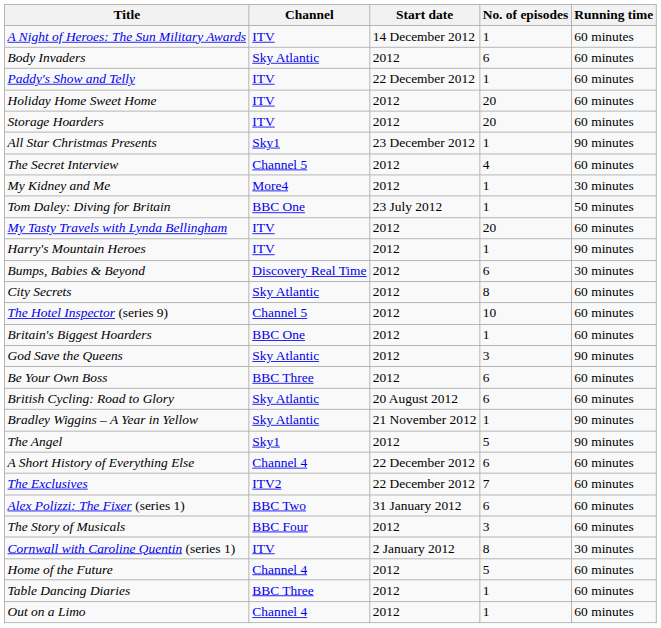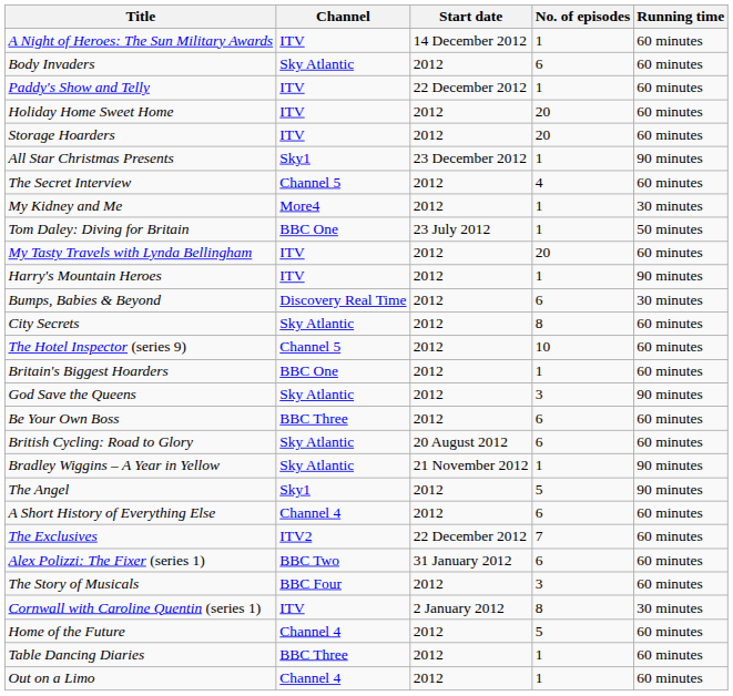 <table class="wikitable">
 <tr>
 <th>Title</th>
 <th>Channel</th>
 <th>Start date</th>
 <th>No. of episodes</th>
 <th>Running time</th>
 </tr>
 <tr>
 <td><em><a href='#'>A Night of Heroes: The Sun Military Awards</a></em></td>
 <td><a href='#'>ITV</a></td>
 <td>14 December 2012</td>
 <td>1</td>
 <td>60 minutes</td>
 </tr>
 <tr>
 <td><em>Body Invaders</em></td>
 <td><a href='#'>Sky Atlantic</a></td>
 <td>2012</td>
 <td>6</td>
 <td>60 minutes</td>
 </tr>
 <tr>
 <td><em><a href='#'>Paddy's Show and Telly</a></em></td>
 <td><a href='#'>ITV</a></td>
 <td>22 December 2012</td>
 <td>1</td>
 <td>60 minutes</td>
 </tr>
 <tr>
 <td><em>Holiday Home Sweet Home</em></td>
 <td><a href='#'>ITV</a></td>
 <td>2012</td>
 <td>20</td>
 <td>60 minutes</td>
 </tr>
 <tr>
 <td><em>Storage Hoarders</em></td>
 <td><a href='#'>ITV</a></td>
 <td>2012</td>
 <td>20</td>
 <td>60 minutes</td>
 </tr>
 <tr>
 <td><em>All Star Christmas Presents</em></td>
 <td><a href='#'>Sky1</a></td>
 <td>23 December 2012</td>
 <td>1</td>
 <td>90 minutes</td>
 </tr>
 <tr>
 <td><em>The Secret Interview</em></td>
 <td><a href='#'>Channel 5</a></td>
 <td>2012</td>
 <td>4</td>
 <td>60 minutes</td>
 </tr>
 <tr>
 <td><em>My Kidney and Me</em></td>
 <td><a href='#'>More4</a></td>
 <td>2012</td>
 <td>1</td>
 <td>30 minutes</td>
 </tr>
 <tr>
 <td><em>Tom Daley: Diving for Britain</em></td>
 <td><a href='#'>BBC One</a></td>
 <td>23 July 2012</td>
 <td>1</td>
 <td>50 minutes</td>
 </tr>
 <tr>
 <td><em><a href='#'>My Tasty Travels with Lynda Bellingham</a></em></td>
 <td><a href='#'>ITV</a></td>
 <td>2012</td>
 <td>20</td>
 <td>60 minutes</td>
 </tr>
 <tr>
 <td><em>Harry's Mountain Heroes</em></td>
 <td><a href='#'>ITV</a></td>
 <td>2012</td>
 <td>1</td>
 <td>90 minutes</td>
 </tr>
 <tr>
 <td><em>Bumps, Babies & Beyond</em></td>
 <td><a href='#'>Discovery Real Time</a></td>
 <td>2012</td>
 <td>6</td>
 <td>30 minutes</td>
 </tr>
 <tr>
 <td><em>City Secrets</em></td>
 <td><a href='#'>Sky Atlantic</a></td>
 <td>2012</td>
 <td>8</td>
 <td>60 minutes</td>
 </tr>
 <tr>
 <td><em><a href='#'>The Hotel Inspector</a></em> (series 9)</td>
 <td><a href='#'>Channel 5</a></td>
 <td>2012</td>
 <td>10</td>
 <td>60 minutes</td>
 </tr>
 <tr>
 <td><em>Britain's Biggest Hoarders</em></td>
 <td><a href='#'>BBC One</a></td>
 <td>2012</td>
 <td>1</td>
 <td>60 minutes</td>
 </tr>
 <tr>
 <td><em>God Save the Queens</em></td>
 <td><a href='#'>Sky Atlantic</a></td>
 <td>2012</td>
 <td>3</td>
 <td>90 minutes</td>
 </tr>
 <tr>
 <td><em>Be Your Own Boss</em></td>
 <td><a href='#'>BBC Three</a></td>
 <td>2012</td>
 <td>6</td>
 <td>60 minutes</td>
 </tr>
 <tr>
 <td><em>British Cycling: Road to Glory</em></td>
 <td><a href='#'>Sky Atlantic</a></td>
 <td>20 August 2012</td>
 <td>6</td>
 <td>60 minutes</td>
 </tr>
 <tr>
 <td><em>Bradley Wiggins – A Year in Yellow</em></td>
 <td><a href='#'>Sky Atlantic</a></td>
 <td>21 November 2012</td>
 <td>1</td>
 <td>90 minutes</td>
 </tr>
 <tr>
 <td><em>The Angel</em></td>
 <td><a href='#'>Sky1</a></td>
 <td>2012</td>
 <td>5</td>
 <td>90 minutes</td>
 </tr>
 <tr>
 <td><em>A Short History of Everything Else</em></td>
 <td><a href='#'>Channel 4</a></td>
-<td>22 December 2012</td>
+<td>2012</td>
 <td>6</td>
 <td>60 minutes</td>
 </tr>
 <tr>
 <td><em><a href='#'>The Exclusives</a></em></td>
 <td><a href='#'>ITV2</a></td>
 <td>22 December 2012</td>
 <td>7</td>
 <td>60 minutes</td>
 </tr>
 <tr>
 <td><em><a href='#'>Alex Polizzi: The Fixer</a></em> (series 1)</td>
 <td><a href='#'>BBC Two</a></td>
 <td>31 January 2012</td>
 <td>6</td>
 <td>60 minutes</td>
 </tr>
 <tr>
 <td><em>The Story of Musicals</em></td>
 <td><a href='#'>BBC Four</a></td>
 <td>2012</td>
 <td>3</td>
 <td>60 minutes</td>
 </tr>
 <tr>
 <td><em><a href='#'>Cornwall with Caroline Quentin</a></em> (series 1)</td>
 <td><a href='#'>ITV</a></td>
 <td>2 January 2012</td>
 <td>8</td>
 <td>30 minutes</td>
 </tr>
 <tr>
 <td><em>Home of the Future</em></td>
 <td><a href='#'>Channel 4</a></td>
 <td>2012</td>
 <td>5</td>
 <td>60 minutes</td>
 </tr>
 <tr>
 <td><em>Table Dancing Diaries</em></td>
 <td><a href='#'>BBC Three</a></td>
 <td>2012</td>
 <td>1</td>
 <td>60 minutes</td>
 </tr>
 <tr>
 <td><em>Out on a Limo</em></td>
 <td><a href='#'>Channel 4</a></td>
 <td>2012</td>
 <td>1</td>
 <td>60 minutes</td>
 </tr>
 </table>
